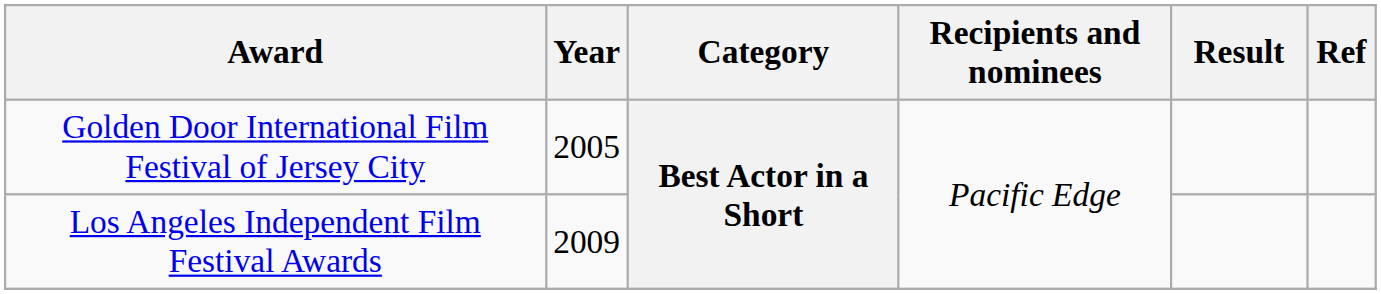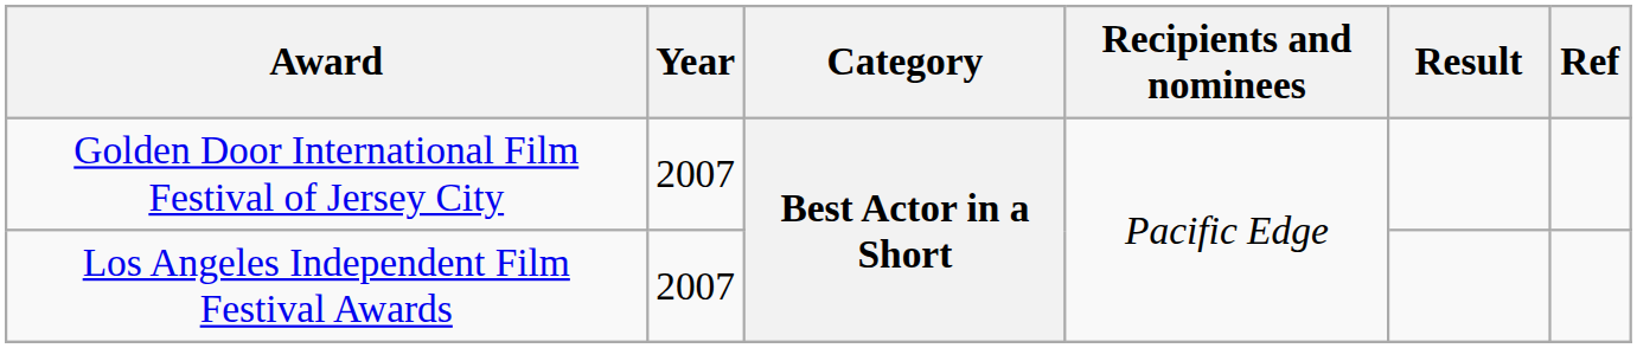 <table class="wikitable plainrowheaders" style=" text-align:center; font-size:95%;" width="100%">
 <tr>
 <th scope="col" width=40%>Award</th>
 <th scope="col" width=5%>Year</th>
 <th scope="col" width=20%>Category</th>
 <th scope="col" width=20%>Recipients and nominees</th>
 <th scope="col" width=10%>Result</th>
 <th scope="col" width=5%>Ref</th>
 </tr>
 <tr>
 <td><a href='#'>Golden Door International Film Festival of Jersey City</a></td>
-<td>2005</td>
+<td>2007</td>
 <th scope="row" style="text-align:center" rowspan="2">Best Actor in a Short</th>
 <td rowspan="2"><em>Pacific Edge</em></td>
 <td></td>
 <td></td>
 </tr>
 <tr>
 <td><a href='#'>Los Angeles Independent Film Festival Awards</a></td>
-<td>2009</td>
+<td>2007</td>
 <td></td>
 <td></td>
 </tr>
 <tr>
 </tr>
 </table>
